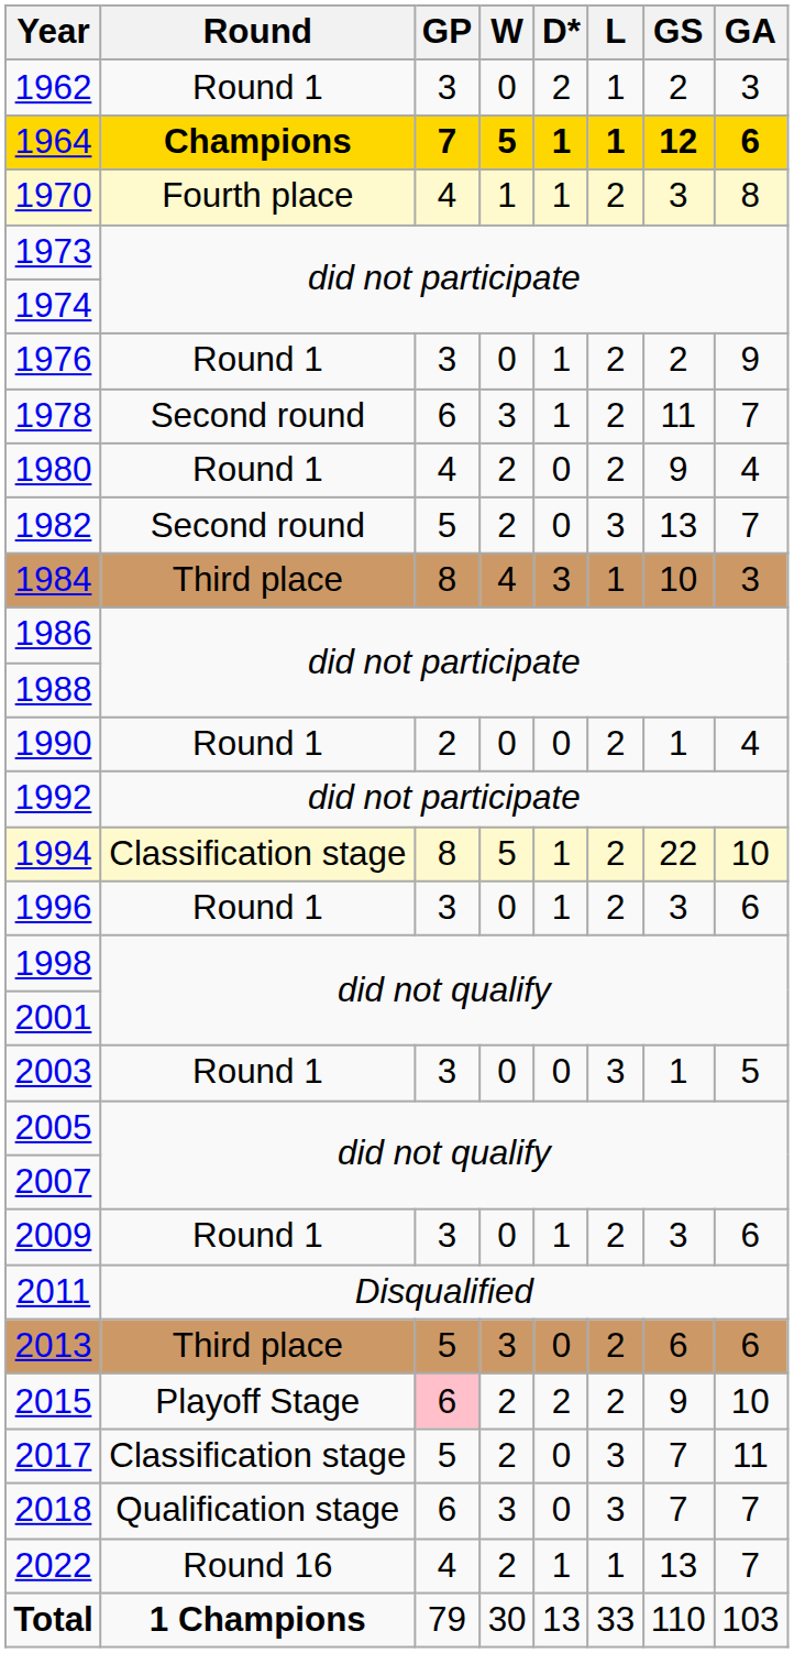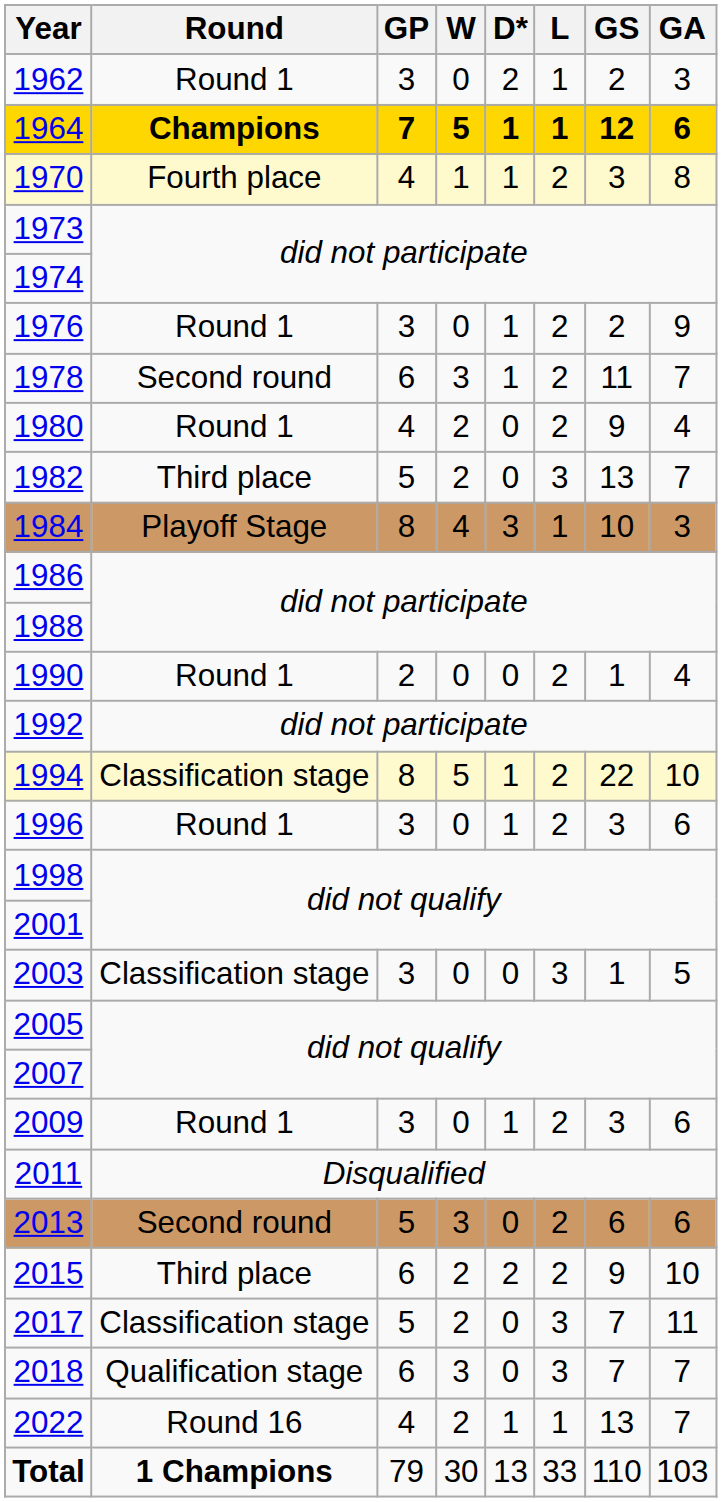 <table class="wikitable" style="text-align: center;">
 <tr>
 <th>Year</th>
 <th>Round</th>
 <th>GP</th>
 <th>W</th>
 <th>D*</th>
 <th>L</th>
 <th>GS</th>
 <th>GA</th>
 </tr>
 <tr>
 <td> <a href='#'>1962</a></td>
 <td>Round 1</td>
 <td>3</td>
 <td>0</td>
 <td>2</td>
 <td>1</td>
 <td>2</td>
 <td>3</td>
 </tr>
 <tr style="background:Gold">
 <td> <a href='#'>1964</a></td>
 <td><strong>Champions</strong></td>
 <td><strong>7</strong></td>
 <td><strong>5</strong></td>
 <td><strong>1</strong></td>
 <td><strong>1</strong></td>
 <td><strong>12</strong></td>
 <td><strong>6</strong></td>
 </tr>
 <tr style="background:LemonChiffon">
 <td> <a href='#'>1970</a></td>
 <td>Fourth place</td>
 <td>4</td>
 <td>1</td>
 <td>1</td>
 <td>2</td>
 <td>3</td>
 <td>8</td>
 </tr>
 <tr>
 <td> <a href='#'>1973</a></td>
 <td rowspan="2" colspan="8"><em>did not participate</em></td>
 </tr>
 <tr>
 <td> <a href='#'>1974</a></td>
 </tr>
 <tr>
 <td> <a href='#'>1976</a></td>
 <td>Round 1</td>
 <td>3</td>
 <td>0</td>
 <td>1</td>
 <td>2</td>
 <td>2</td>
 <td>9</td>
 </tr>
 <tr>
 <td> <a href='#'>1978</a></td>
 <td>Second round</td>
 <td>6</td>
 <td>3</td>
 <td>1</td>
 <td>2</td>
 <td>11</td>
 <td>7</td>
 </tr>
 <tr>
 <td> <a href='#'>1980</a></td>
 <td>Round 1</td>
 <td>4</td>
 <td>2</td>
 <td>0</td>
 <td>2</td>
 <td>9</td>
 <td>4</td>
 </tr>
 <tr>
 <td> <a href='#'>1982</a></td>
-<td>Second round</td>
+<td>Third place</td>
 <td>5</td>
 <td>2</td>
 <td>0</td>
 <td>3</td>
 <td>13</td>
 <td>7</td>
 </tr>
 <tr style="background:#cc9966">
 <td> <a href='#'>1984</a></td>
-<td>Third place</td>
+<td>Playoff Stage</td>
 <td>8</td>
 <td>4</td>
 <td>3</td>
 <td>1</td>
 <td>10</td>
 <td>3</td>
 </tr>
 <tr>
 <td> <a href='#'>1986</a></td>
 <td rowspan="2" colspan="8"><em>did not participate</em></td>
 </tr>
 <tr>
 <td> <a href='#'>1988</a></td>
 </tr>
 <tr>
 <td> <a href='#'>1990</a></td>
 <td>Round 1</td>
 <td>2</td>
 <td>0</td>
 <td>0</td>
 <td>2</td>
 <td>1</td>
 <td>4</td>
 </tr>
 <tr>
 <td> <a href='#'>1992</a></td>
 <td colspan="8"><em>did not participate</em></td>
 </tr>
 <tr style="background:LemonChiffon">
 <td> <a href='#'>1994</a></td>
 <td>Classification stage</td>
 <td>8</td>
 <td>5</td>
 <td>1</td>
 <td>2</td>
 <td>22</td>
 <td>10</td>
 </tr>
 <tr>
 <td> <a href='#'>1996</a></td>
 <td>Round 1</td>
 <td>3</td>
 <td>0</td>
 <td>1</td>
 <td>2</td>
 <td>3</td>
 <td>6</td>
 </tr>
 <tr>
 <td><a href='#'>1998</a></td>
 <td rowspan="2" colspan="8"><em>did not qualify</em></td>
 </tr>
 <tr>
 <td><a href='#'>2001</a></td>
 </tr>
 <tr>
 <td><a href='#'>2003</a></td>
-<td>Round 1</td>
+<td>Classification stage</td>
 <td>3</td>
 <td>0</td>
 <td>0</td>
 <td>3</td>
 <td>1</td>
 <td>5</td>
 </tr>
 <tr>
 <td><a href='#'>2005</a></td>
 <td rowspan="2" colspan="8"><em>did not qualify</em></td>
 </tr>
 <tr>
 <td><a href='#'>2007</a></td>
 </tr>
 <tr>
 <td><a href='#'>2009</a></td>
 <td>Round 1</td>
 <td>3</td>
 <td>0</td>
 <td>1</td>
 <td>2</td>
 <td>3</td>
 <td>6</td>
 </tr>
 <tr>
 <td> <a href='#'>2011</a></td>
 <td colspan="8"><em>Disqualified</em></td>
 </tr>
 <tr style="background:#cc9966">
 <td> <a href='#'>2013</a></td>
-<td>Third place</td>
+<td>Second round</td>
 <td>5</td>
 <td>3</td>
 <td>0</td>
 <td>2</td>
 <td>6</td>
 <td>6</td>
 </tr>
 <tr>
 <td> <a href='#'>2015</a></td>
-<td>Playoff Stage</td>
-<td style="background: pink;">6</td>
+<td>Third place</td>
+<td>6</td>
 <td>2</td>
 <td>2</td>
 <td>2</td>
 <td>9</td>
 <td>10</td>
 </tr>
 <tr>
 <td> <a href='#'>2017</a></td>
 <td>Classification stage</td>
 <td>5</td>
 <td>2</td>
 <td>0</td>
 <td>3</td>
 <td>7</td>
 <td>11</td>
 </tr>
 <tr>
 <td> <a href='#'>2018</a></td>
 <td>Qualification stage</td>
 <td>6</td>
 <td>3</td>
 <td>0</td>
 <td>3</td>
 <td>7</td>
 <td>7</td>
 </tr>
 <tr>
 <td> <a href='#'>2022</a></td>
 <td>Round 16</td>
 <td>4</td>
 <td>2</td>
 <td>1</td>
 <td>1</td>
 <td>13</td>
 <td>7</td>
 </tr>
 <tr>
 <td><strong>Total</strong></td>
 <td><strong>1 Champions</strong></td>
 <td>79</td>
 <td>30</td>
 <td>13</td>
 <td>33</td>
 <td>110</td>
 <td>103</td>
 </tr>
 </table>
